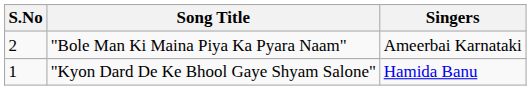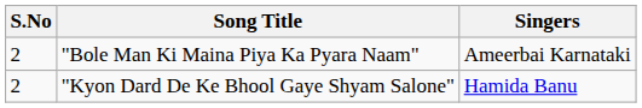 <table class="wikitable">
 <tr>
 <th>S.No</th>
 <th>Song Title</th>
 <th>Singers</th>
 </tr>
 <tr>
 <td>2</td>
 <td>"Bole Man Ki Maina Piya Ka Pyara Naam"</td>
 <td>Ameerbai Karnataki</td>
 </tr>
 <tr>
-<td>1</td>
+<td>2</td>
 <td>"Kyon Dard De Ke Bhool Gaye Shyam Salone"</td>
 <td><a href='#'>Hamida Banu</a></td>
 </tr>
 </table>
